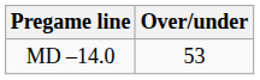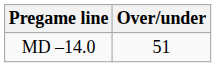 <table class="wikitable">
 <tr align="center">
 <th style=>Pregame line</th>
 <th style=>Over/under</th>
 </tr>
 <tr align="center">
 <td>MD –14.0</td>
-<td>53</td>
+<td>51</td>
 </tr>
 </table>
